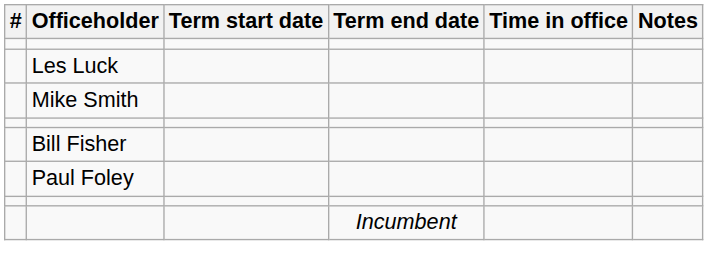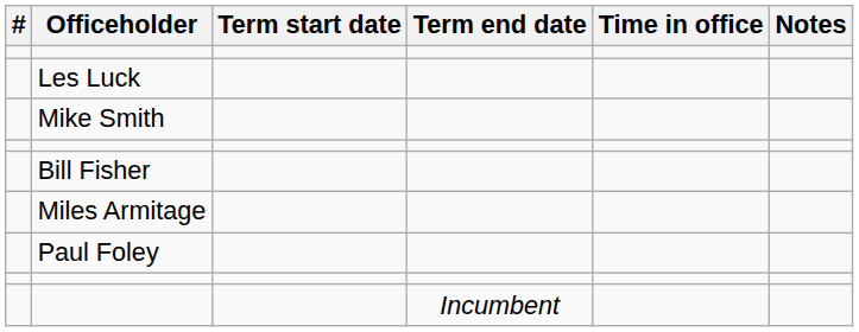 <table class='wikitable sortable'>
 <tr>
 <th>#</th>
 <th>Officeholder</th>
 <th>Term start date</th>
 <th>Term end date</th>
 <th>Time in office</th>
 <th>Notes</th>
 </tr>
 <tr>
 <td align=center></td>
 <td></td>
 <td align=center></td>
 <td align=center></td>
 <td align=right></td>
 <td></td>
 </tr>
 <tr>
 <td align=center></td>
 <td>Les Luck</td>
 <td align=center></td>
 <td align=center></td>
 <td align=right></td>
 <td></td>
 </tr>
 <tr>
 <td align=center></td>
 <td>Mike Smith</td>
 <td align=center></td>
 <td align=center></td>
 <td align=right></td>
 <td></td>
 </tr>
 <tr>
 <td align=center></td>
 <td></td>
 <td align=center></td>
 <td align=center></td>
 <td align=right></td>
 <td></td>
 </tr>
 <tr>
 <td align=center></td>
 <td>Bill Fisher</td>
 <td align=center></td>
 <td align=center></td>
 <td align=right></td>
 <td></td>
 </tr>
 <tr>
 <td align=center></td>
+<td>Miles Armitage</td>
+<td align=center></td>
+<td align=center></td>
+<td align=right></td>
+<td></td>
+</tr>
+<tr>
+<td align=center></td>
 <td>Paul Foley</td>
 <td align=center></td>
 <td align=center></td>
 <td align=right><strong></strong></td>
 <td></td>
 </tr>
 <tr>
 <td align=center></td>
 <td></td>
 <td align=center></td>
 <td align=center></td>
 <td align=right></td>
 <td></td>
 </tr>
 <tr>
 <td align=center></td>
 <td></td>
 <td align=center></td>
 <td align=center><em>Incumbent</em></td>
 <td align=right></td>
 <td></td>
 </tr>
 </table>
